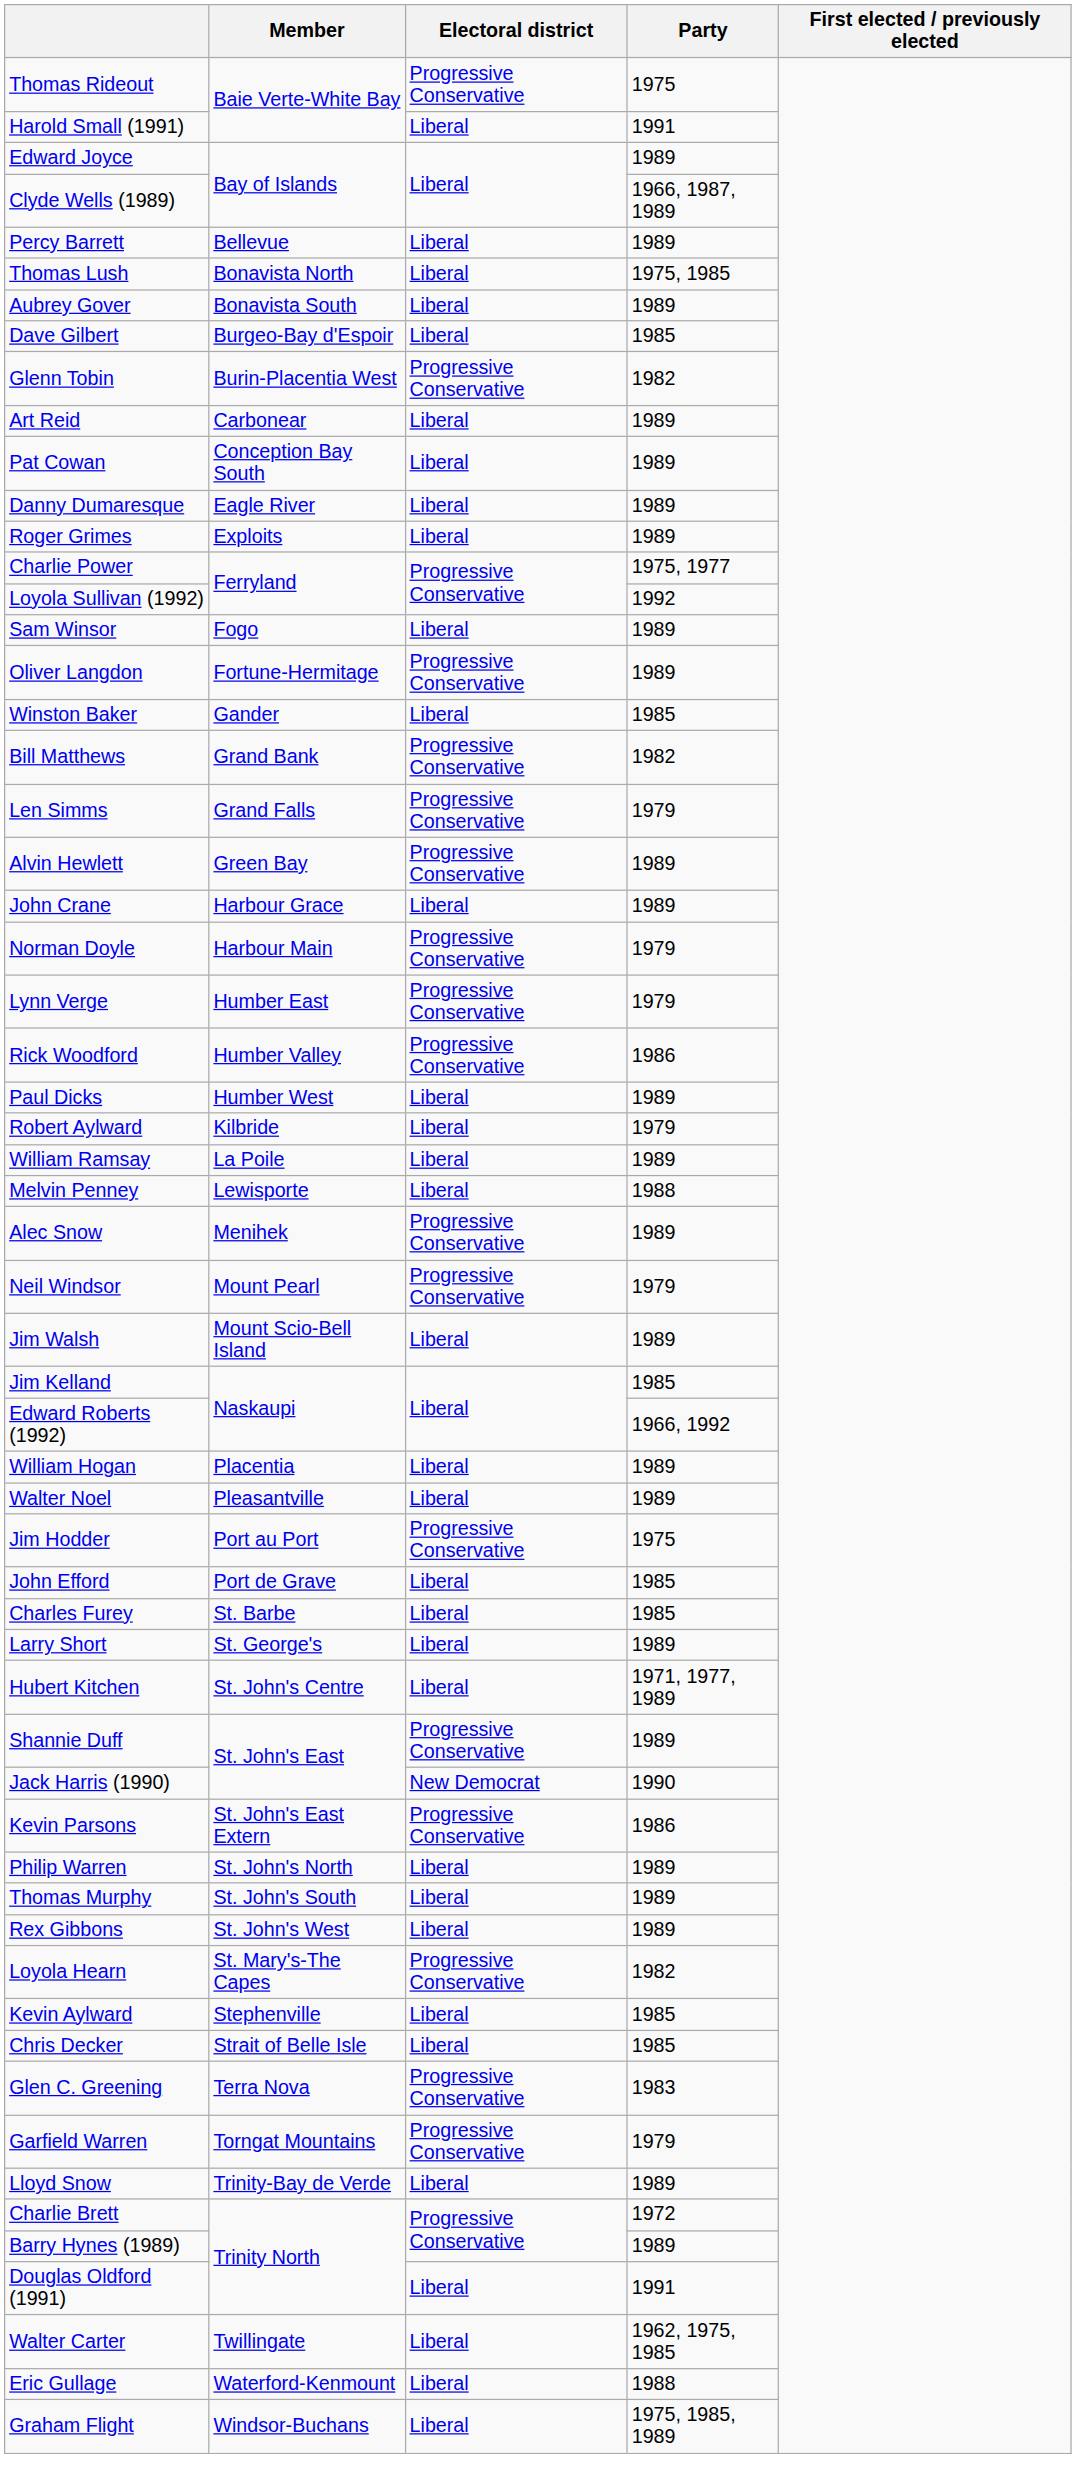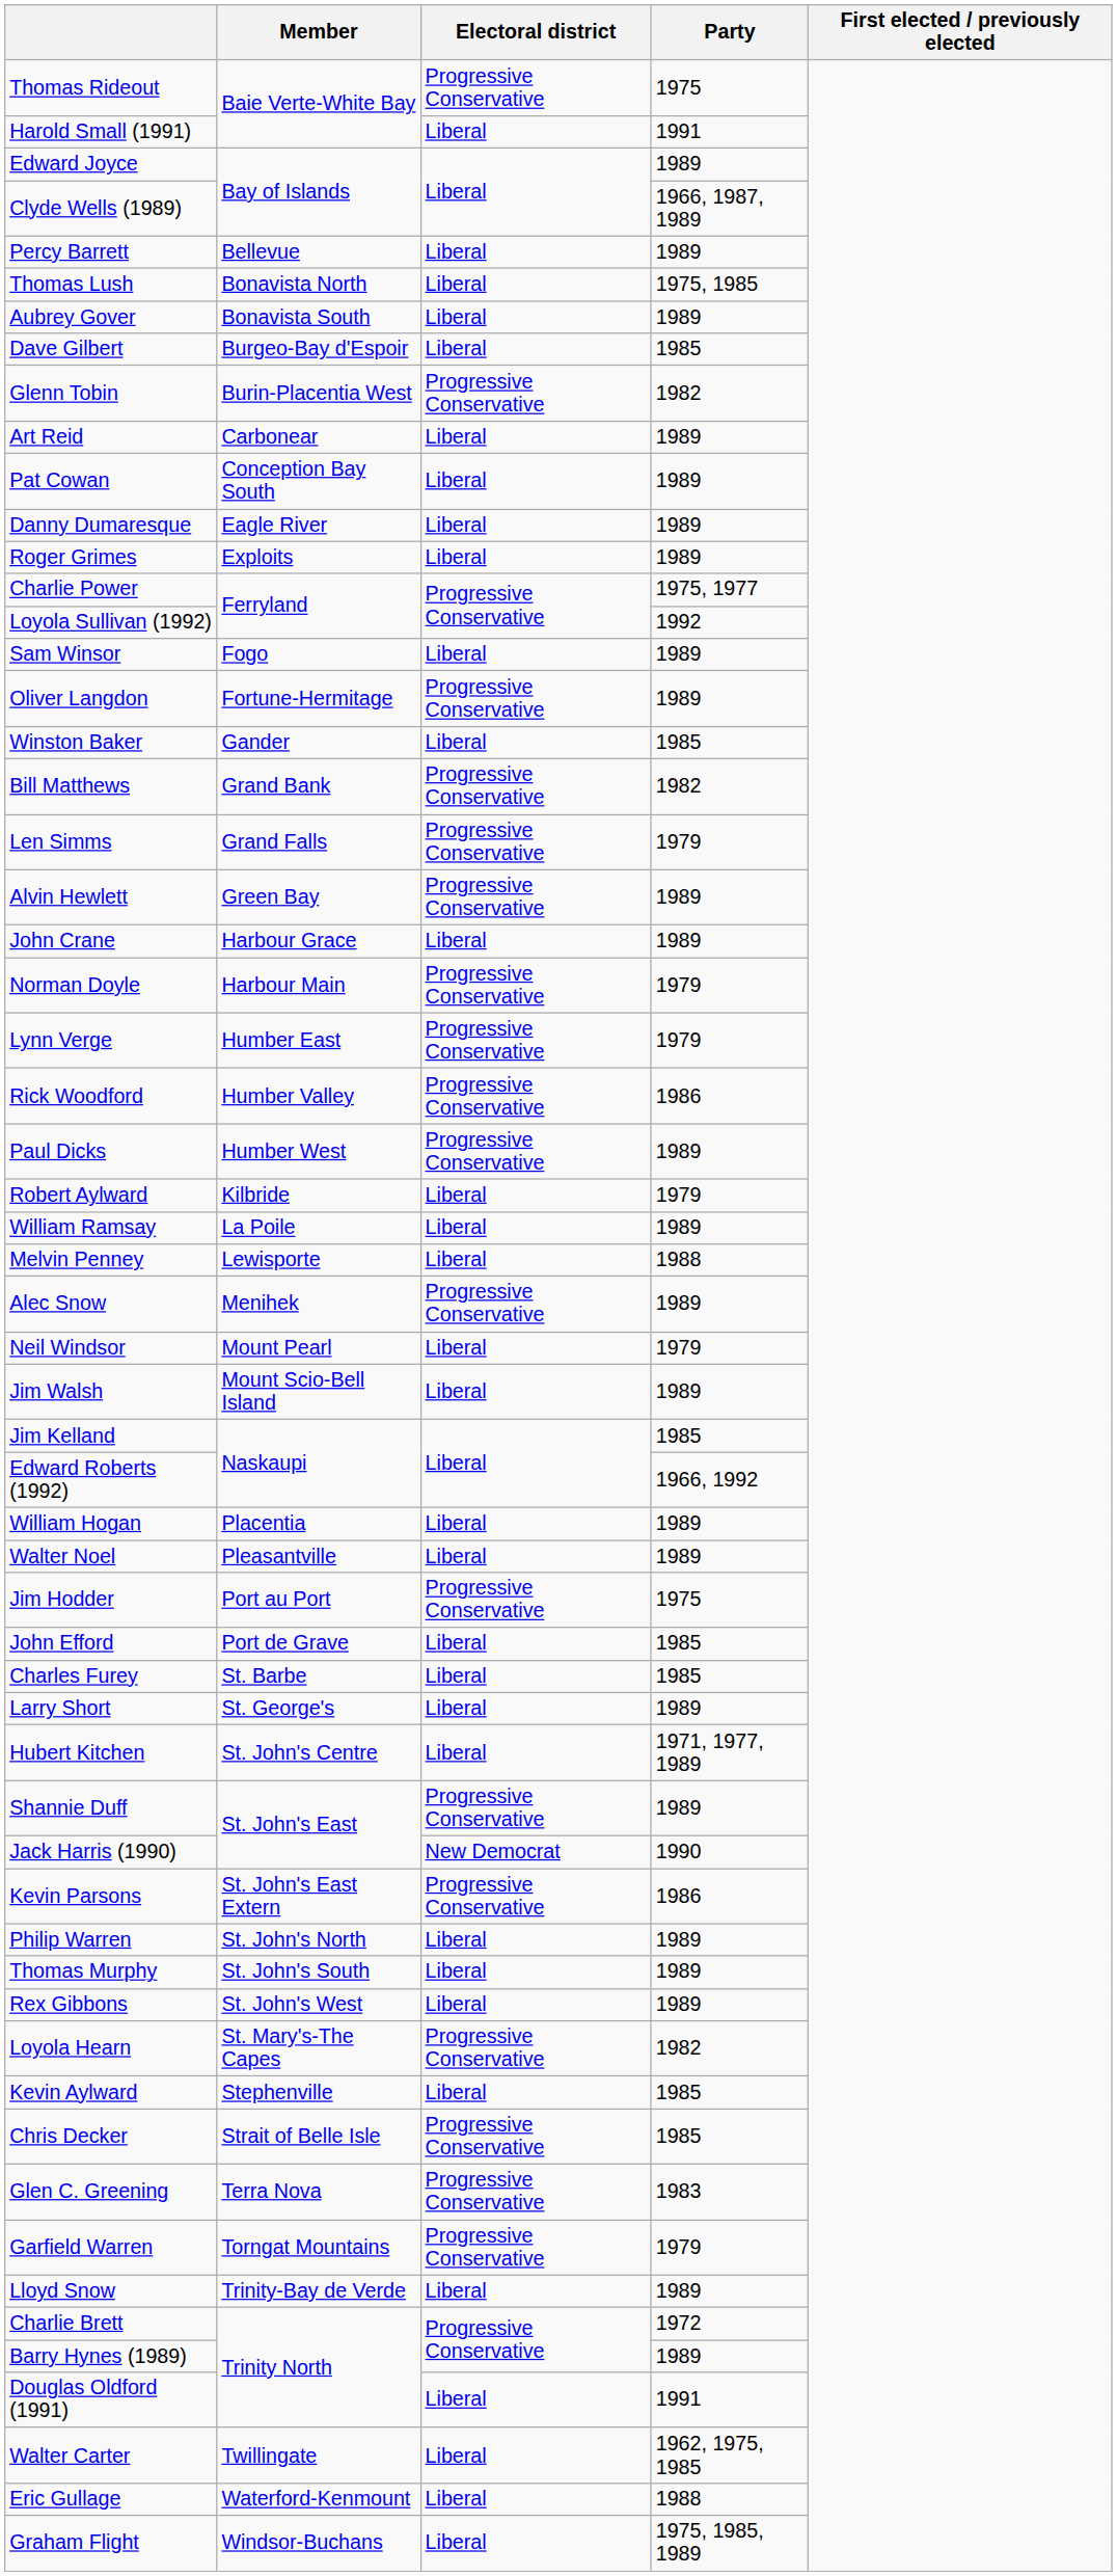 <table class="wikitable sortable">
 <tr>
 <th></th>
 <th>Member</th>
 <th>Electoral district</th>
 <th>Party</th>
 <th>First elected / previously elected</th>
 </tr>
 <tr>
 <td><a href='#'>Thomas Rideout</a></td>
 <td rowspan=2><a href='#'>Baie Verte-White Bay</a></td>
 <td><a href='#'>Progressive Conservative</a></td>
 <td>1975</td>
 </tr>
 <tr>
 <td><a href='#'>Harold Small</a> (1991)</td>
 <td><a href='#'>Liberal</a></td>
 <td>1991</td>
 </tr>
 <tr>
 <td><a href='#'>Edward Joyce</a></td>
 <td rowspan=2><a href='#'>Bay of Islands</a></td>
 <td rowspan=2><a href='#'>Liberal</a></td>
 <td>1989</td>
 </tr>
 <tr>
 <td><a href='#'>Clyde Wells</a> (1989)</td>
 <td>1966, 1987, 1989</td>
 </tr>
 <tr>
 <td><a href='#'>Percy Barrett</a></td>
 <td><a href='#'>Bellevue</a></td>
 <td><a href='#'>Liberal</a></td>
 <td>1989</td>
 </tr>
 <tr>
 <td><a href='#'>Thomas Lush</a></td>
 <td><a href='#'>Bonavista North</a></td>
 <td><a href='#'>Liberal</a></td>
 <td>1975, 1985</td>
 </tr>
 <tr>
 <td><a href='#'>Aubrey Gover</a></td>
 <td><a href='#'>Bonavista South</a></td>
 <td><a href='#'>Liberal</a></td>
 <td>1989</td>
 </tr>
 <tr>
 <td><a href='#'>Dave Gilbert</a></td>
 <td><a href='#'>Burgeo-Bay d'Espoir</a></td>
 <td><a href='#'>Liberal</a></td>
 <td>1985</td>
 </tr>
 <tr>
 <td><a href='#'>Glenn Tobin</a></td>
 <td><a href='#'>Burin-Placentia West</a></td>
 <td><a href='#'>Progressive Conservative</a></td>
 <td>1982</td>
 </tr>
 <tr>
 <td><a href='#'>Art Reid</a></td>
 <td><a href='#'>Carbonear</a></td>
 <td><a href='#'>Liberal</a></td>
 <td>1989</td>
 </tr>
 <tr>
 <td><a href='#'>Pat Cowan</a></td>
 <td><a href='#'>Conception Bay South</a></td>
 <td><a href='#'>Liberal</a></td>
 <td>1989</td>
 </tr>
 <tr>
 <td><a href='#'>Danny Dumaresque</a></td>
 <td><a href='#'>Eagle River</a></td>
 <td><a href='#'>Liberal</a></td>
 <td>1989</td>
 </tr>
 <tr>
 <td><a href='#'>Roger Grimes</a></td>
 <td><a href='#'>Exploits</a></td>
 <td><a href='#'>Liberal</a></td>
 <td>1989</td>
 </tr>
 <tr>
 <td><a href='#'>Charlie Power</a></td>
 <td rowspan=2><a href='#'>Ferryland</a></td>
 <td rowspan=2><a href='#'>Progressive Conservative</a></td>
 <td>1975, 1977</td>
 </tr>
 <tr>
 <td><a href='#'>Loyola Sullivan</a> (1992)</td>
 <td>1992</td>
 </tr>
 <tr>
 <td><a href='#'>Sam Winsor</a></td>
 <td><a href='#'>Fogo</a></td>
 <td><a href='#'>Liberal</a></td>
 <td>1989</td>
 </tr>
 <tr>
 <td><a href='#'>Oliver Langdon</a></td>
 <td><a href='#'>Fortune-Hermitage</a></td>
 <td><a href='#'>Progressive Conservative</a></td>
 <td>1989</td>
 </tr>
 <tr>
 <td><a href='#'>Winston Baker</a></td>
 <td><a href='#'>Gander</a></td>
 <td><a href='#'>Liberal</a></td>
 <td>1985</td>
 </tr>
 <tr>
 <td><a href='#'>Bill Matthews</a></td>
 <td><a href='#'>Grand Bank</a></td>
 <td><a href='#'>Progressive Conservative</a></td>
 <td>1982</td>
 </tr>
 <tr>
 <td><a href='#'>Len Simms</a></td>
 <td><a href='#'>Grand Falls</a></td>
 <td><a href='#'>Progressive Conservative</a></td>
 <td>1979</td>
 </tr>
 <tr>
 <td><a href='#'>Alvin Hewlett</a></td>
 <td><a href='#'>Green Bay</a></td>
 <td><a href='#'>Progressive Conservative</a></td>
 <td>1989</td>
 </tr>
 <tr>
 <td><a href='#'>John Crane</a></td>
 <td><a href='#'>Harbour Grace</a></td>
 <td><a href='#'>Liberal</a></td>
 <td>1989</td>
 </tr>
 <tr>
 <td><a href='#'>Norman Doyle</a></td>
 <td><a href='#'>Harbour Main</a></td>
 <td><a href='#'>Progressive Conservative</a></td>
 <td>1979</td>
 </tr>
 <tr>
 <td><a href='#'>Lynn Verge</a></td>
 <td><a href='#'>Humber East</a></td>
 <td><a href='#'>Progressive Conservative</a></td>
 <td>1979</td>
 </tr>
 <tr>
 <td><a href='#'>Rick Woodford</a></td>
 <td><a href='#'>Humber Valley</a></td>
 <td><a href='#'>Progressive Conservative</a></td>
 <td>1986</td>
 </tr>
 <tr>
 <td><a href='#'>Paul Dicks</a></td>
 <td><a href='#'>Humber West</a></td>
-<td><a href='#'>Liberal</a></td>
+<td><a href='#'>Progressive Conservative</a></td>
 <td>1989</td>
 </tr>
 <tr>
 <td><a href='#'>Robert Aylward</a></td>
 <td><a href='#'>Kilbride</a></td>
 <td><a href='#'>Liberal</a></td>
 <td>1979</td>
 </tr>
 <tr>
 <td><a href='#'>William Ramsay</a></td>
 <td><a href='#'>La Poile</a></td>
 <td><a href='#'>Liberal</a></td>
 <td>1989</td>
 </tr>
 <tr>
 <td><a href='#'>Melvin Penney</a></td>
 <td><a href='#'>Lewisporte</a></td>
 <td><a href='#'>Liberal</a></td>
 <td>1988</td>
 </tr>
 <tr>
 <td><a href='#'>Alec Snow</a></td>
 <td><a href='#'>Menihek</a></td>
 <td><a href='#'>Progressive Conservative</a></td>
 <td>1989</td>
 </tr>
 <tr>
 <td><a href='#'>Neil Windsor</a></td>
 <td><a href='#'>Mount Pearl</a></td>
-<td><a href='#'>Progressive Conservative</a></td>
+<td><a href='#'>Liberal</a></td>
 <td>1979</td>
 </tr>
 <tr>
 <td><a href='#'>Jim Walsh</a></td>
 <td><a href='#'>Mount Scio-Bell Island</a></td>
 <td><a href='#'>Liberal</a></td>
 <td>1989</td>
 </tr>
 <tr>
 <td><a href='#'>Jim Kelland</a></td>
 <td rowspan=2><a href='#'>Naskaupi</a></td>
 <td rowspan=2><a href='#'>Liberal</a></td>
 <td>1985</td>
 </tr>
 <tr>
 <td><a href='#'>Edward Roberts</a> (1992)</td>
 <td>1966, 1992</td>
 </tr>
 <tr>
 <td><a href='#'>William Hogan</a></td>
 <td><a href='#'>Placentia</a></td>
 <td><a href='#'>Liberal</a></td>
 <td>1989</td>
 </tr>
 <tr>
 <td><a href='#'>Walter Noel</a></td>
 <td><a href='#'>Pleasantville</a></td>
 <td><a href='#'>Liberal</a></td>
 <td>1989</td>
 </tr>
 <tr>
 <td><a href='#'>Jim Hodder</a></td>
 <td><a href='#'>Port au Port</a></td>
 <td><a href='#'>Progressive Conservative</a></td>
 <td>1975</td>
 </tr>
 <tr>
 <td><a href='#'>John Efford</a></td>
 <td><a href='#'>Port de Grave</a></td>
 <td><a href='#'>Liberal</a></td>
 <td>1985</td>
 </tr>
 <tr>
 <td><a href='#'>Charles Furey</a></td>
 <td><a href='#'>St. Barbe</a></td>
 <td><a href='#'>Liberal</a></td>
 <td>1985</td>
 </tr>
 <tr>
 <td><a href='#'>Larry Short</a></td>
 <td><a href='#'>St. George's</a></td>
 <td><a href='#'>Liberal</a></td>
 <td>1989</td>
 </tr>
 <tr>
 <td><a href='#'>Hubert Kitchen</a></td>
 <td><a href='#'>St. John's Centre</a></td>
 <td><a href='#'>Liberal</a></td>
 <td>1971, 1977, 1989</td>
 </tr>
 <tr>
 <td><a href='#'>Shannie Duff</a></td>
 <td rowspan=2><a href='#'>St. John's East</a></td>
 <td><a href='#'>Progressive Conservative</a></td>
 <td>1989</td>
 </tr>
 <tr>
 <td><a href='#'>Jack Harris</a> (1990)</td>
 <td><a href='#'>New Democrat</a></td>
 <td>1990</td>
 </tr>
 <tr>
 <td><a href='#'>Kevin Parsons</a></td>
 <td><a href='#'>St. John's East Extern</a></td>
 <td><a href='#'>Progressive Conservative</a></td>
 <td>1986</td>
 </tr>
 <tr>
 <td><a href='#'>Philip Warren</a></td>
 <td><a href='#'>St. John's North</a></td>
 <td><a href='#'>Liberal</a></td>
 <td>1989</td>
 </tr>
 <tr>
 <td><a href='#'>Thomas Murphy</a></td>
 <td><a href='#'>St. John's South</a></td>
 <td><a href='#'>Liberal</a></td>
 <td>1989</td>
 </tr>
 <tr>
 <td><a href='#'>Rex Gibbons</a></td>
 <td><a href='#'>St. John's West</a></td>
 <td><a href='#'>Liberal</a></td>
 <td>1989</td>
 </tr>
 <tr>
 <td><a href='#'>Loyola Hearn</a></td>
 <td><a href='#'>St. Mary's-The Capes</a></td>
 <td><a href='#'>Progressive Conservative</a></td>
 <td>1982</td>
 </tr>
 <tr>
 <td><a href='#'>Kevin Aylward</a></td>
 <td><a href='#'>Stephenville</a></td>
 <td><a href='#'>Liberal</a></td>
 <td>1985</td>
 </tr>
 <tr>
 <td><a href='#'>Chris Decker</a></td>
 <td><a href='#'>Strait of Belle Isle</a></td>
-<td><a href='#'>Liberal</a></td>
+<td><a href='#'>Progressive Conservative</a></td>
 <td>1985</td>
 </tr>
 <tr>
 <td><a href='#'>Glen C. Greening</a></td>
 <td><a href='#'>Terra Nova</a></td>
 <td><a href='#'>Progressive Conservative</a></td>
 <td>1983</td>
 </tr>
 <tr>
 <td><a href='#'>Garfield Warren</a></td>
 <td><a href='#'>Torngat Mountains</a></td>
 <td><a href='#'>Progressive Conservative</a></td>
 <td>1979</td>
 </tr>
 <tr>
 <td><a href='#'>Lloyd Snow</a></td>
 <td><a href='#'>Trinity-Bay de Verde</a></td>
 <td><a href='#'>Liberal</a></td>
 <td>1989</td>
 </tr>
 <tr>
 <td><a href='#'>Charlie Brett</a></td>
 <td rowspan=3><a href='#'>Trinity North</a></td>
 <td rowspan=2><a href='#'>Progressive Conservative</a></td>
 <td>1972</td>
 </tr>
 <tr>
 <td><a href='#'>Barry Hynes</a> (1989)</td>
 <td>1989</td>
 </tr>
 <tr>
 <td><a href='#'>Douglas Oldford</a> (1991)</td>
 <td><a href='#'>Liberal</a></td>
 <td>1991</td>
 </tr>
 <tr>
 <td><a href='#'>Walter Carter</a></td>
 <td><a href='#'>Twillingate</a></td>
 <td><a href='#'>Liberal</a></td>
 <td>1962, 1975, 1985</td>
 </tr>
 <tr>
 <td><a href='#'>Eric Gullage</a></td>
 <td><a href='#'>Waterford-Kenmount</a></td>
 <td><a href='#'>Liberal</a></td>
 <td>1988</td>
 </tr>
 <tr>
 <td><a href='#'>Graham Flight</a></td>
 <td><a href='#'>Windsor-Buchans</a></td>
 <td><a href='#'>Liberal</a></td>
 <td>1975, 1985, 1989</td>
 </tr>
 </table>
